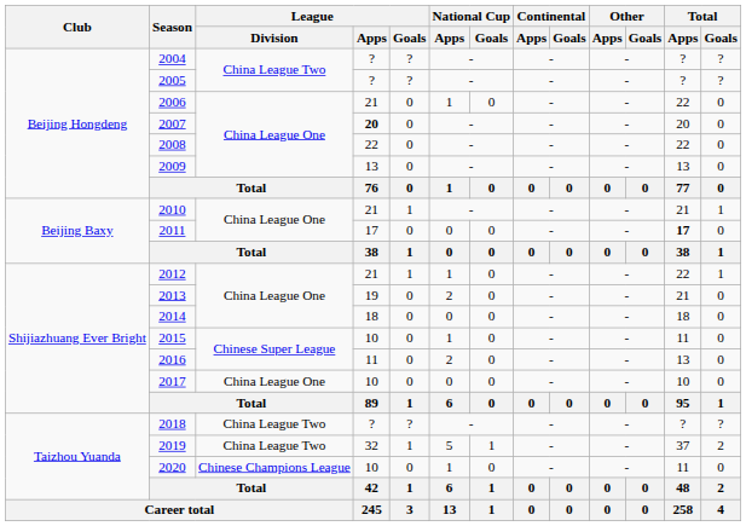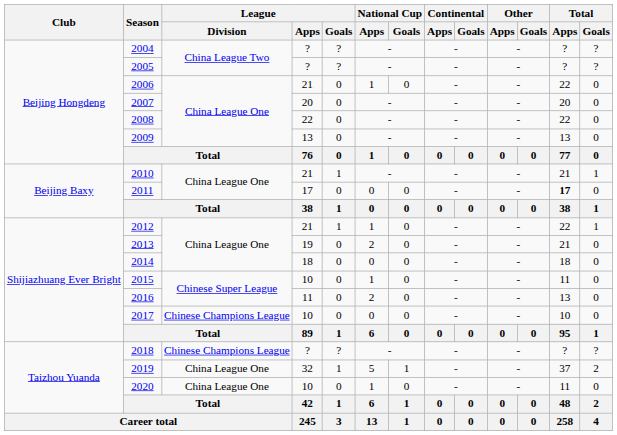 <table class="wikitable" style="text-align: center">
 <tr>
 <th rowspan="2">Club</th>
 <th rowspan="2">Season</th>
 <th colspan="3">League</th>
 <th colspan="2">National Cup</th>
 <th colspan="2">Continental</th>
 <th colspan="2">Other</th>
 <th colspan="2">Total</th>
 </tr>
 <tr>
 <th>Division</th>
 <th>Apps</th>
 <th>Goals</th>
 <th>Apps</th>
 <th>Goals</th>
 <th>Apps</th>
 <th>Goals</th>
 <th>Apps</th>
 <th>Goals</th>
 <th>Apps</th>
 <th>Goals</th>
 </tr>
 <tr>
 <td rowspan=7><a href='#'>Beijing Hongdeng</a></td>
 <td><a href='#'>2004</a></td>
 <td rowspan="2"><a href='#'>China League Two</a></td>
 <td>?</td>
 <td>?</td>
 <td colspan="2">-</td>
 <td colspan="2">-</td>
 <td colspan="2">-</td>
 <td>?</td>
 <td>?</td>
 </tr>
 <tr>
 <td><a href='#'>2005</a></td>
 <td>?</td>
 <td>?</td>
 <td colspan="2">-</td>
 <td colspan="2">-</td>
 <td colspan="2">-</td>
 <td>?</td>
 <td>?</td>
 </tr>
 <tr>
 <td><a href='#'>2006</a></td>
 <td rowspan=4><a href='#'>China League One</a></td>
 <td>21</td>
 <td>0</td>
 <td>1</td>
 <td>0</td>
 <td colspan="2">-</td>
 <td colspan="2">-</td>
 <td>22</td>
 <td>0</td>
 </tr>
 <tr>
 <td><a href='#'>2007</a></td>
-<td><strong>20</strong></td>
+<td>20</td>
 <td>0</td>
 <td colspan="2">-</td>
 <td colspan="2">-</td>
 <td colspan="2">-</td>
 <td>20</td>
 <td>0</td>
 </tr>
 <tr>
 <td><a href='#'>2008</a></td>
 <td>22</td>
 <td>0</td>
 <td colspan="2">-</td>
 <td colspan="2">-</td>
 <td colspan="2">-</td>
 <td>22</td>
 <td>0</td>
 </tr>
 <tr>
 <td><a href='#'>2009</a></td>
 <td>13</td>
 <td>0</td>
 <td colspan="2">-</td>
 <td colspan="2">-</td>
 <td colspan="2">-</td>
 <td>13</td>
 <td>0</td>
 </tr>
 <tr>
 <th colspan="2"><strong>Total</strong></th>
 <th>76</th>
 <th>0</th>
 <th>1</th>
 <th>0</th>
 <th>0</th>
 <th>0</th>
 <th>0</th>
 <th>0</th>
 <th>77</th>
 <th>0</th>
 </tr>
 <tr>
 <td rowspan=3><a href='#'>Beijing Baxy</a></td>
 <td><a href='#'>2010</a></td>
 <td rowspan=2>China League One</td>
 <td>21</td>
 <td>1</td>
 <td colspan="2">-</td>
 <td colspan="2">-</td>
 <td colspan="2">-</td>
 <td>21</td>
 <td>1</td>
 </tr>
 <tr>
 <td><a href='#'>2011</a></td>
 <td>17</td>
 <td>0</td>
 <td>0</td>
 <td>0</td>
 <td colspan="2">-</td>
 <td colspan="2">-</td>
 <td><strong>17</strong></td>
 <td>0</td>
 </tr>
 <tr>
 <th colspan="2"><strong>Total</strong></th>
 <th>38</th>
 <th>1</th>
 <th>0</th>
 <th>0</th>
 <th>0</th>
 <th>0</th>
 <th>0</th>
 <th>0</th>
 <th>38</th>
 <th>1</th>
 </tr>
 <tr>
 <td rowspan=7><a href='#'>Shijiazhuang Ever Bright</a></td>
 <td><a href='#'>2012</a></td>
 <td rowspan=3>China League One</td>
 <td>21</td>
 <td>1</td>
 <td>1</td>
 <td>0</td>
 <td colspan="2">-</td>
 <td colspan="2">-</td>
 <td>22</td>
 <td>1</td>
 </tr>
 <tr>
 <td><a href='#'>2013</a></td>
 <td>19</td>
 <td>0</td>
 <td>2</td>
 <td>0</td>
 <td colspan="2">-</td>
 <td colspan="2">-</td>
 <td>21</td>
 <td>0</td>
 </tr>
 <tr>
 <td><a href='#'>2014</a></td>
 <td>18</td>
 <td>0</td>
 <td>0</td>
 <td>0</td>
 <td colspan="2">-</td>
 <td colspan="2">-</td>
 <td>18</td>
 <td>0</td>
 </tr>
 <tr>
 <td><a href='#'>2015</a></td>
 <td rowspan="2"><a href='#'>Chinese Super League</a></td>
 <td>10</td>
 <td>0</td>
 <td>1</td>
 <td>0</td>
 <td colspan="2">-</td>
 <td colspan="2">-</td>
 <td>11</td>
 <td>0</td>
 </tr>
 <tr>
 <td><a href='#'>2016</a></td>
 <td>11</td>
 <td>0</td>
 <td>2</td>
 <td>0</td>
 <td colspan="2">-</td>
 <td colspan="2">-</td>
 <td>13</td>
 <td>0</td>
 </tr>
 <tr>
 <td><a href='#'>2017</a></td>
-<td>China League One</td>
+<td><a href='#'>Chinese Champions League</a></td>
 <td>10</td>
 <td>0</td>
 <td>0</td>
 <td>0</td>
 <td colspan="2">-</td>
 <td colspan="2">-</td>
 <td>10</td>
 <td>0</td>
 </tr>
 <tr>
 <th colspan="2"><strong>Total</strong></th>
 <th>89</th>
 <th>1</th>
 <th>6</th>
 <th>0</th>
 <th>0</th>
 <th>0</th>
 <th>0</th>
 <th>0</th>
 <th>95</th>
 <th>1</th>
 </tr>
 <tr>
 <td rowspan=4><a href='#'>Taizhou Yuanda</a></td>
 <td><a href='#'>2018</a></td>
-<td>China League Two</td>
+<td><a href='#'>Chinese Champions League</a></td>
 <td>?</td>
 <td>?</td>
 <td colspan="2">-</td>
 <td colspan="2">-</td>
 <td colspan="2">-</td>
 <td>?</td>
 <td>?</td>
 </tr>
 <tr>
 <td><a href='#'>2019</a></td>
-<td>China League Two</td>
+<td>China League One</td>
 <td>32</td>
 <td>1</td>
 <td>5</td>
 <td>1</td>
 <td colspan="2">-</td>
 <td colspan="2">-</td>
 <td>37</td>
 <td>2</td>
 </tr>
 <tr>
 <td><a href='#'>2020</a></td>
-<td><a href='#'>Chinese Champions League</a></td>
+<td>China League One</td>
 <td>10</td>
 <td>0</td>
 <td>1</td>
 <td>0</td>
 <td colspan="2">-</td>
 <td colspan="2">-</td>
 <td>11</td>
 <td>0</td>
 </tr>
 <tr>
 <th colspan="2"><strong>Total</strong></th>
 <th>42</th>
 <th>1</th>
 <th>6</th>
 <th>1</th>
 <th>0</th>
 <th>0</th>
 <th>0</th>
 <th>0</th>
 <th>48</th>
 <th>2</th>
 </tr>
 <tr>
 <th colspan=3>Career total</th>
 <th>245</th>
 <th>3</th>
 <th>13</th>
 <th>1</th>
 <th>0</th>
 <th>0</th>
 <th>0</th>
 <th>0</th>
 <th>258</th>
 <th>4</th>
 </tr>
 </table>
